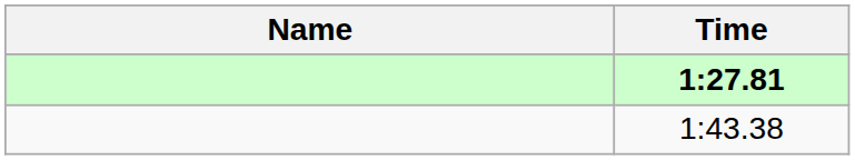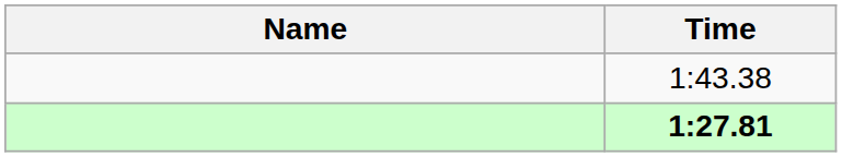 <table class="wikitable" style="text-align:center;">
 <tr>
 <th style="width:19em">Name</th>
 <th style="width:7em">Time</th>
 </tr>
+<tr>
+<td align=left></td>
+<td>1:43.38</td>
+</tr>
 <tr bgcolor=ccffcc>
 <td align=left><strong></strong></td>
 <td><strong>1:27.81</strong></td>
 </tr>
-<tr>
-<td align=left></td>
-<td>1:43.38</td>
-</tr>
 </table>
